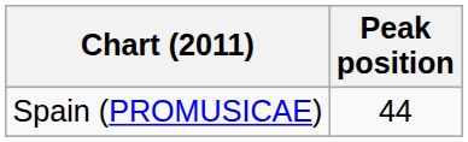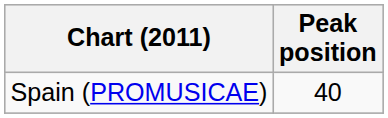 <table class="wikitable sortable">
 <tr>
 <th scope="col">Chart (2011)</th>
 <th scope="col">Peak<br>position</th>
 </tr>
 <tr>
 <td>Spain (<a href='#'>PROMUSICAE</a>)</td>
-<td align="center">44</td>
+<td align="center">40</td>
 </tr>
 </table>
